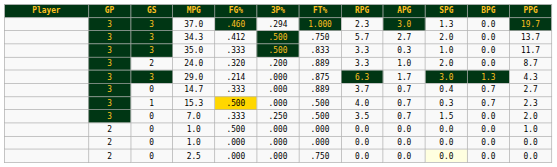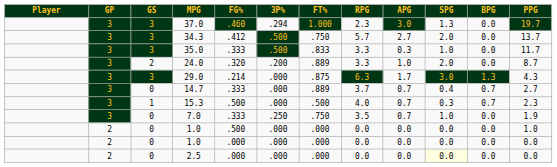 <table class="wikitable sortable" style="font-size:90%; text-align:center;">
 <tr>
 <th style="background:#003614;color:#FFC11F" width="10%">Player</th>
 <th style="background:#003614;color:#FFC11F" width="5%">GP</th>
 <th style="background:#003614;color:#FFC11F" width="5%">GS</th>
 <th style="background:#003614;color:#FFC11F" width="5%">MPG</th>
 <th style="background:#003614;color:#FFC11F" width="5%">FG%</th>
 <th style="background:#003614;color:#FFC11F" width="5%">3P%</th>
 <th style="background:#003614;color:#FFC11F" width="5%">FT%</th>
 <th style="background:#003614;color:#FFC11F" width="5%">RPG</th>
 <th style="background:#003614;color:#FFC11F" width="5%">APG</th>
 <th style="background:#003614;color:#FFC11F" width="5%">SPG</th>
 <th style="background:#003614;color:#FFC11F" width="5%">BPG</th>
 <th style="background:#003614;color:#FFC11F" width="5%">PPG</th>
 </tr>
 <tr>
 <td></td>
 <td style="background:#003614;color:#FFC11F">3</td>
 <td style="background:#003614;color:#FFC11F">3</td>
 <td>37.0</td>
 <td style="background:#003614;color:#FFC11F">.460</td>
 <td>.294</td>
 <td style="background:#003614;color:#FFC11F">1.000</td>
 <td>2.3</td>
 <td style="background:#003614;color:#FFC11F">3.0</td>
 <td>1.3</td>
 <td>0.0</td>
 <td style="background:#003614;color:#FFC11F">19.7</td>
 </tr>
 <tr>
 <td></td>
 <td style="background:#003614;color:#FFC11F">3</td>
 <td style="background:#003614;color:#FFC11F">3</td>
 <td>34.3</td>
 <td>.412</td>
 <td style="background:#003614;color:#FFC11F">.500</td>
 <td>.750</td>
 <td>5.7</td>
 <td>2.7</td>
 <td>2.0</td>
 <td>0.0</td>
 <td>13.7</td>
 </tr>
 <tr>
 <td></td>
 <td style="background:#003614;color:#FFC11F">3</td>
 <td style="background:#003614;color:#FFC11F">3</td>
 <td>35.0</td>
 <td>.333</td>
 <td style="background:#003614;color:#FFC11F">.500</td>
 <td>.833</td>
 <td>3.3</td>
 <td>0.3</td>
 <td>1.0</td>
 <td>0.0</td>
 <td>11.7</td>
 </tr>
 <tr>
 <td></td>
 <td style="background:#003614;color:#FFC11F">3</td>
 <td>2</td>
 <td>24.0</td>
 <td>.320</td>
 <td>.200</td>
 <td>.889</td>
 <td>3.3</td>
 <td>1.0</td>
 <td>2.0</td>
 <td>0.0</td>
 <td>8.7</td>
 </tr>
 <tr>
 <td></td>
 <td style="background:#003614;color:#FFC11F">3</td>
 <td style="background:#003614;color:#FFC11F">3</td>
 <td>29.0</td>
 <td>.214</td>
 <td>.000</td>
 <td>.875</td>
 <td style="background:#003614;color:#FFC11F">6.3</td>
 <td>1.7</td>
 <td style="background:#003614;color:#FFC11F">3.0</td>
 <td style="background:#003614;color:#FFC11F">1.3</td>
 <td>4.3</td>
 </tr>
 <tr>
 <td></td>
 <td style="background:#003614;color:#FFC11F">3</td>
 <td>0</td>
 <td>14.7</td>
 <td>.333</td>
 <td>.000</td>
 <td>.889</td>
 <td>3.7</td>
 <td>0.7</td>
 <td>0.4</td>
 <td>0.7</td>
 <td>2.7</td>
 </tr>
 <tr>
 <td></td>
 <td style="background:#003614;color:#FFC11F">3</td>
 <td>1</td>
 <td>15.3</td>
-<td style="background: gold;">.500</td>
+<td>.500</td>
 <td>.000</td>
 <td>.500</td>
 <td>4.0</td>
 <td>0.7</td>
 <td>0.3</td>
 <td>0.7</td>
 <td>2.3</td>
 </tr>
 <tr>
 <td></td>
 <td style="background:#003614;color:#FFC11F">3</td>
 <td>0</td>
 <td>7.0</td>
 <td>.333</td>
 <td>.250</td>
-<td>.500</td>
+<td>.750</td>
 <td>3.5</td>
 <td>0.7</td>
-<td>1.5</td>
+<td>1.0</td>
 <td>0.0</td>
-<td>2.0</td>
+<td>1.9</td>
 </tr>
 <tr>
 <td></td>
 <td>2</td>
 <td>0</td>
 <td>1.0</td>
 <td>.500</td>
 <td>.000</td>
 <td>.000</td>
 <td>0.0</td>
 <td>0.0</td>
 <td>0.0</td>
 <td>0.0</td>
 <td>1.0</td>
 </tr>
 <tr>
 <td></td>
 <td>2</td>
 <td>0</td>
 <td>1.0</td>
 <td>.000</td>
 <td>.000</td>
 <td>.000</td>
 <td>0.0</td>
 <td>0.0</td>
 <td>0.0</td>
 <td>0.0</td>
 <td>0.0</td>
 </tr>
 <tr>
 <td></td>
 <td>2</td>
 <td>0</td>
 <td>2.5</td>
 <td>.000</td>
 <td>.000</td>
-<td>.750</td>
+<td>.000</td>
 <td>0.0</td>
 <td>0.0</td>
 <td style="background: lightyellow;">0.0</td>
 <td>0.0</td>
 <td>0.0</td>
 </tr>
 </table>
